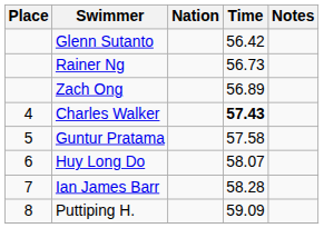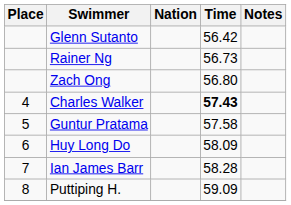 <table class="wikitable sortable" style="text-align:center">
 <tr>
 <th>Place</th>
 <th>Swimmer</th>
 <th>Nation</th>
 <th>Time</th>
 <th>Notes</th>
 </tr>
 <tr>
 <td></td>
 <td align=left><a href='#'>Glenn Sutanto</a></td>
 <td align=left></td>
 <td>56.42</td>
 <td></td>
 </tr>
 <tr>
 <td></td>
 <td align=left><a href='#'>Rainer Ng</a></td>
 <td align=left></td>
 <td>56.73</td>
 <td></td>
 </tr>
 <tr>
 <td></td>
 <td align=left><a href='#'>Zach Ong</a></td>
 <td align=left></td>
-<td>56.89</td>
+<td>56.80</td>
 <td></td>
 </tr>
 <tr>
 <td>4</td>
 <td align=left><a href='#'>Charles Walker</a></td>
 <td align=left></td>
 <td><strong>57.43</strong></td>
 <td></td>
 </tr>
 <tr>
 <td>5</td>
 <td align=left><a href='#'>Guntur Pratama</a></td>
 <td align=left></td>
 <td>57.58</td>
 <td></td>
 </tr>
 <tr>
 <td>6</td>
 <td align=left><a href='#'>Huy Long Do</a></td>
 <td align=left></td>
-<td>58.07</td>
+<td>58.09</td>
 <td></td>
 </tr>
 <tr>
 <td>7</td>
 <td align=left><a href='#'>Ian James Barr</a></td>
 <td align=left></td>
 <td>58.28</td>
 <td></td>
 </tr>
 <tr>
 <td>8</td>
 <td align=left>Puttiping H.</td>
 <td align=left></td>
 <td>59.09</td>
 <td></td>
 </tr>
 <tr>
 </tr>
 </table>
